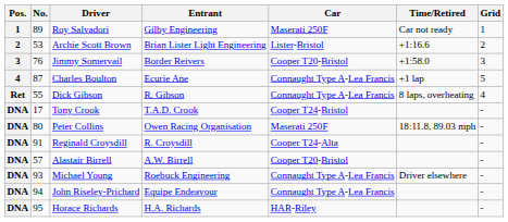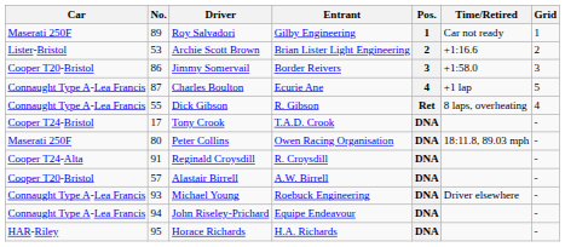 <table class="wikitable" style="font-size: 90%;">
 <tr>
-<th>Pos.</th>
+<th>Car</th>
 <th>No.</th>
 <th>Driver</th>
 <th>Entrant</th>
-<th>Car</th>
+<th>Pos.</th>
 <th>Time/Retired</th>
 <th>Grid</th>
 </tr>
 <tr>
-<th>1</th>
+<td><a href='#'>Maserati 250F</a></td>
 <td>89</td>
 <td> <a href='#'>Roy Salvadori</a></td>
 <td><a href='#'>Gilby Engineering</a></td>
-<td><a href='#'>Maserati 250F</a></td>
+<th>1</th>
 <td>Car not ready</td>
 <td>1</td>
 </tr>
 <tr>
-<th>2</th>
+<td><a href='#'>Lister</a>-<a href='#'>Bristol</a></td>
 <td>53</td>
 <td> <a href='#'>Archie Scott Brown</a></td>
 <td><a href='#'>Brian Lister Light Engineering</a></td>
-<td><a href='#'>Lister</a>-<a href='#'>Bristol</a></td>
+<th>2</th>
 <td>+1:16.6</td>
 <td>2</td>
 </tr>
 <tr>
-<th>3</th>
-<td>76</td>
+<td><a href='#'>Cooper T20</a>-<a href='#'>Bristol</a></td>
+<td>86</td>
 <td> <a href='#'>Jimmy Somervail</a></td>
 <td><a href='#'>Border Reivers</a></td>
-<td><a href='#'>Cooper T20</a>-<a href='#'>Bristol</a></td>
+<th>3</th>
 <td>+1:58.0</td>
 <td>3</td>
 </tr>
 <tr>
-<th>4</th>
+<td><a href='#'>Connaught Type A</a>-<a href='#'>Lea Francis</a></td>
 <td>87</td>
 <td> <a href='#'>Charles Boulton</a></td>
 <td><a href='#'>Ecurie Ane</a></td>
-<td><a href='#'>Connaught Type A</a>-<a href='#'>Lea Francis</a></td>
+<th>4</th>
 <td>+1 lap</td>
 <td>5</td>
 </tr>
 <tr>
-<th>Ret</th>
+<td><a href='#'>Connaught Type A</a>-<a href='#'>Lea Francis</a></td>
 <td>55</td>
 <td> <a href='#'>Dick Gibson</a></td>
 <td><a href='#'>R. Gibson</a></td>
-<td><a href='#'>Connaught Type A</a>-<a href='#'>Lea Francis</a></td>
+<th>Ret</th>
 <td>8 laps, overheating</td>
 <td>4</td>
 </tr>
 <tr>
-<th>DNA</th>
+<td><a href='#'>Cooper T24</a>-<a href='#'>Bristol</a></td>
 <td>17</td>
 <td> <a href='#'>Tony Crook</a></td>
 <td><a href='#'>T.A.D. Crook</a></td>
-<td><a href='#'>Cooper T24</a>-<a href='#'>Bristol</a></td>
+<th>DNA</th>
 <td></td>
 <td>-</td>
 </tr>
 <tr>
-<th>DNA</th>
+<td><a href='#'>Maserati 250F</a></td>
 <td>80</td>
 <td> <a href='#'>Peter Collins</a></td>
 <td><a href='#'>Owen Racing Organisation</a></td>
-<td><a href='#'>Maserati 250F</a></td>
+<th>DNA</th>
 <td>18:11.8, 89.03 mph</td>
 <td>-</td>
 </tr>
 <tr>
-<th>DNA</th>
+<td><a href='#'>Cooper T24</a>-<a href='#'>Alta</a></td>
 <td>91</td>
 <td> <a href='#'>Reginald Croysdill</a></td>
 <td><a href='#'>R. Croysdill</a></td>
-<td><a href='#'>Cooper T24</a>-<a href='#'>Alta</a></td>
+<th>DNA</th>
 <td></td>
 <td>-</td>
 </tr>
 <tr>
-<th>DNA</th>
+<td><a href='#'>Cooper T20</a>-<a href='#'>Bristol</a></td>
 <td>57</td>
 <td> <a href='#'>Alastair Birrell</a></td>
 <td><a href='#'>A.W. Birrell</a></td>
-<td><a href='#'>Cooper T20</a>-<a href='#'>Bristol</a></td>
+<th>DNA</th>
 <td></td>
 <td>-</td>
 </tr>
 <tr>
-<th>DNA</th>
+<td><a href='#'>Connaught Type A</a>-<a href='#'>Lea Francis</a></td>
 <td>93</td>
 <td> <a href='#'>Michael Young</a></td>
 <td><a href='#'>Roebuck Engineering</a></td>
-<td><a href='#'>Connaught Type A</a>-<a href='#'>Lea Francis</a></td>
+<th>DNA</th>
 <td>Driver elsewhere</td>
 <td>-</td>
 </tr>
 <tr>
-<th>DNA</th>
+<td><a href='#'>Connaught Type A</a>-<a href='#'>Lea Francis</a></td>
 <td>94</td>
 <td> <a href='#'>John Riseley-Prichard</a></td>
 <td><a href='#'>Equipe Endeavour</a></td>
-<td><a href='#'>Connaught Type A</a>-<a href='#'>Lea Francis</a></td>
+<th>DNA</th>
 <td></td>
 <td>-</td>
 </tr>
 <tr>
-<th>DNA</th>
+<td><a href='#'>HAR</a>-<a href='#'>Riley</a></td>
 <td>95</td>
 <td> <a href='#'>Horace Richards</a></td>
 <td><a href='#'>H.A. Richards</a></td>
-<td><a href='#'>HAR</a>-<a href='#'>Riley</a></td>
+<th>DNA</th>
 <td></td>
 <td>-</td>
 </tr>
 </table>
